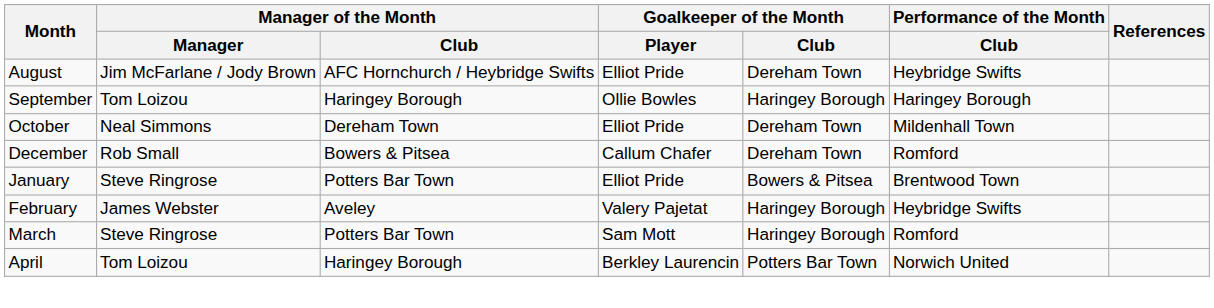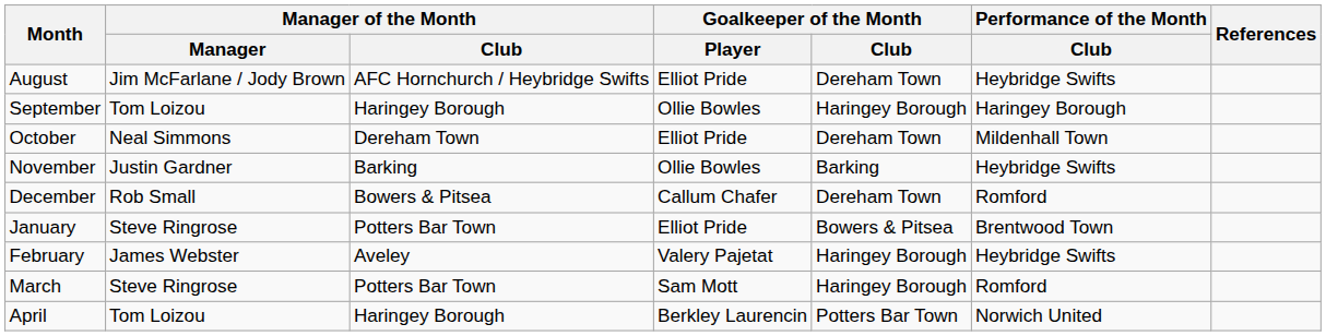 <table class="wikitable">
 <tr>
 <th rowspan="2">Month</th>
 <th colspan="2">Manager of the Month</th>
 <th colspan="2">Goalkeeper of the Month</th>
 <th>Performance of the Month</th>
 <th rowspan="2">References</th>
 </tr>
 <tr>
 <th>Manager</th>
 <th>Club</th>
 <th>Player</th>
 <th>Club</th>
 <th>Club</th>
 </tr>
 <tr>
 <td>August</td>
 <td>Jim McFarlane / Jody Brown</td>
 <td>AFC Hornchurch / Heybridge Swifts</td>
 <td>Elliot Pride</td>
 <td>Dereham Town</td>
 <td>Heybridge Swifts</td>
 <td></td>
 </tr>
 <tr>
 <td>September</td>
 <td>Tom Loizou</td>
 <td>Haringey Borough</td>
 <td>Ollie Bowles</td>
 <td>Haringey Borough</td>
 <td>Haringey Borough</td>
 <td></td>
 </tr>
 <tr>
 <td>October</td>
 <td>Neal Simmons</td>
 <td>Dereham Town</td>
 <td>Elliot Pride</td>
 <td>Dereham Town</td>
 <td>Mildenhall Town</td>
+<td></td>
+</tr>
+<tr>
+<td>November</td>
+<td>Justin Gardner</td>
+<td>Barking</td>
+<td>Ollie Bowles</td>
+<td>Barking</td>
+<td>Heybridge Swifts</td>
 <td></td>
 </tr>
 <tr>
 <td>December</td>
 <td>Rob Small</td>
 <td>Bowers & Pitsea</td>
 <td>Callum Chafer</td>
 <td>Dereham Town</td>
 <td>Romford</td>
 <td></td>
 </tr>
 <tr>
 <td>January</td>
 <td>Steve Ringrose</td>
 <td>Potters Bar Town</td>
 <td>Elliot Pride</td>
 <td>Bowers & Pitsea</td>
 <td>Brentwood Town</td>
 <td></td>
 </tr>
 <tr>
 <td>February</td>
 <td>James Webster</td>
 <td>Aveley</td>
 <td>Valery Pajetat</td>
 <td>Haringey Borough</td>
 <td>Heybridge Swifts</td>
 <td></td>
 </tr>
 <tr>
 <td>March</td>
 <td>Steve Ringrose</td>
 <td>Potters Bar Town</td>
 <td>Sam Mott</td>
 <td>Haringey Borough</td>
 <td>Romford</td>
 <td></td>
 </tr>
 <tr>
 <td>April</td>
 <td>Tom Loizou</td>
 <td>Haringey Borough</td>
 <td>Berkley Laurencin</td>
 <td>Potters Bar Town</td>
 <td>Norwich United</td>
 <td></td>
 </tr>
 </table>
